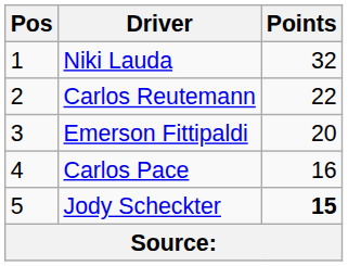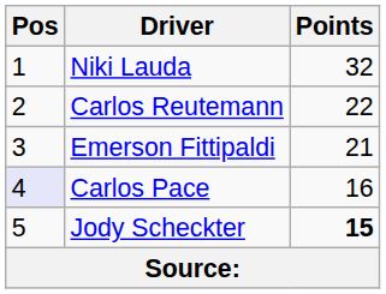 <table class="wikitable" style="font-size: 95%;">
 <tr>
 <th>Pos</th>
 <th>Driver</th>
 <th>Points</th>
 </tr>
 <tr>
 <td>1</td>
 <td> <a href='#'>Niki Lauda</a></td>
 <td align="right">32</td>
 </tr>
 <tr>
 <td>2</td>
 <td> <a href='#'>Carlos Reutemann</a></td>
 <td align="right">22</td>
 </tr>
 <tr>
 <td>3</td>
 <td> <a href='#'>Emerson Fittipaldi</a></td>
-<td align="right">20</td>
+<td align="right">21</td>
 </tr>
 <tr>
-<td>4</td>
+<td style="background: lavender;">4</td>
 <td> <a href='#'>Carlos Pace</a></td>
 <td align="right">16</td>
 </tr>
 <tr>
 <td>5</td>
 <td> <a href='#'>Jody Scheckter</a></td>
 <td align="right"><strong>15</strong></td>
 </tr>
 <tr>
 <th colspan=4>Source:</th>
 </tr>
 </table>
